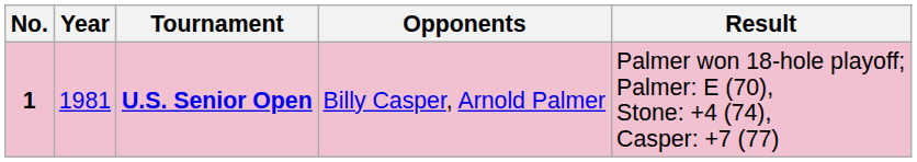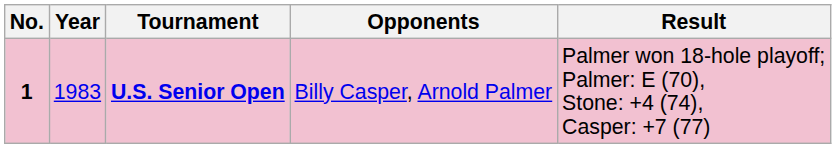 <table class="wikitable" style="font-size:95%;">
 <tr>
 <th>No.</th>
 <th>Year</th>
 <th>Tournament</th>
 <th>Opponents</th>
 <th>Result</th>
 </tr>
 <tr style="background:#F2C1D1;">
 <td align=center><strong>1</strong></td>
-<td><a href='#'>1981</a></td>
+<td><a href='#'>1983</a></td>
 <td><strong><a href='#'>U.S. Senior Open</a></strong></td>
 <td> <a href='#'>Billy Casper</a>,  <a href='#'>Arnold Palmer</a></td>
 <td>Palmer won 18-hole playoff;<br>Palmer: E (70),<br>Stone: +4 (74),<br>Casper: +7 (77)</td>
 </tr>
 </table>
